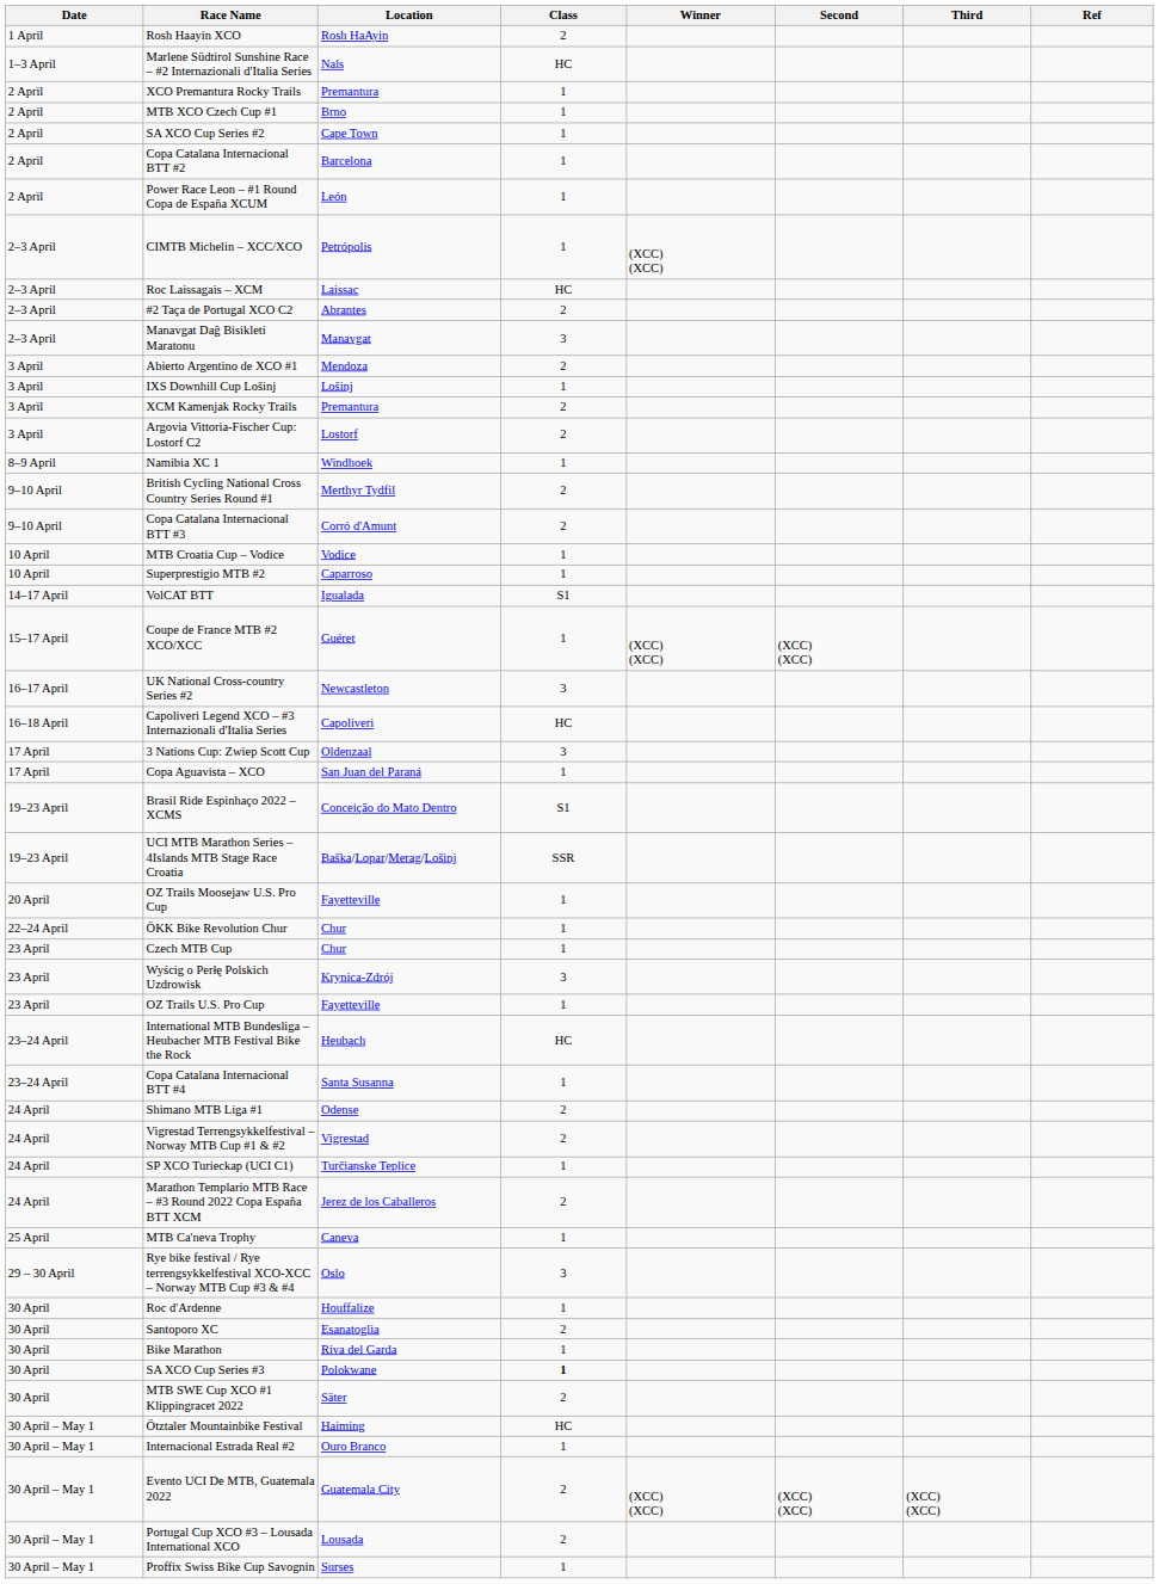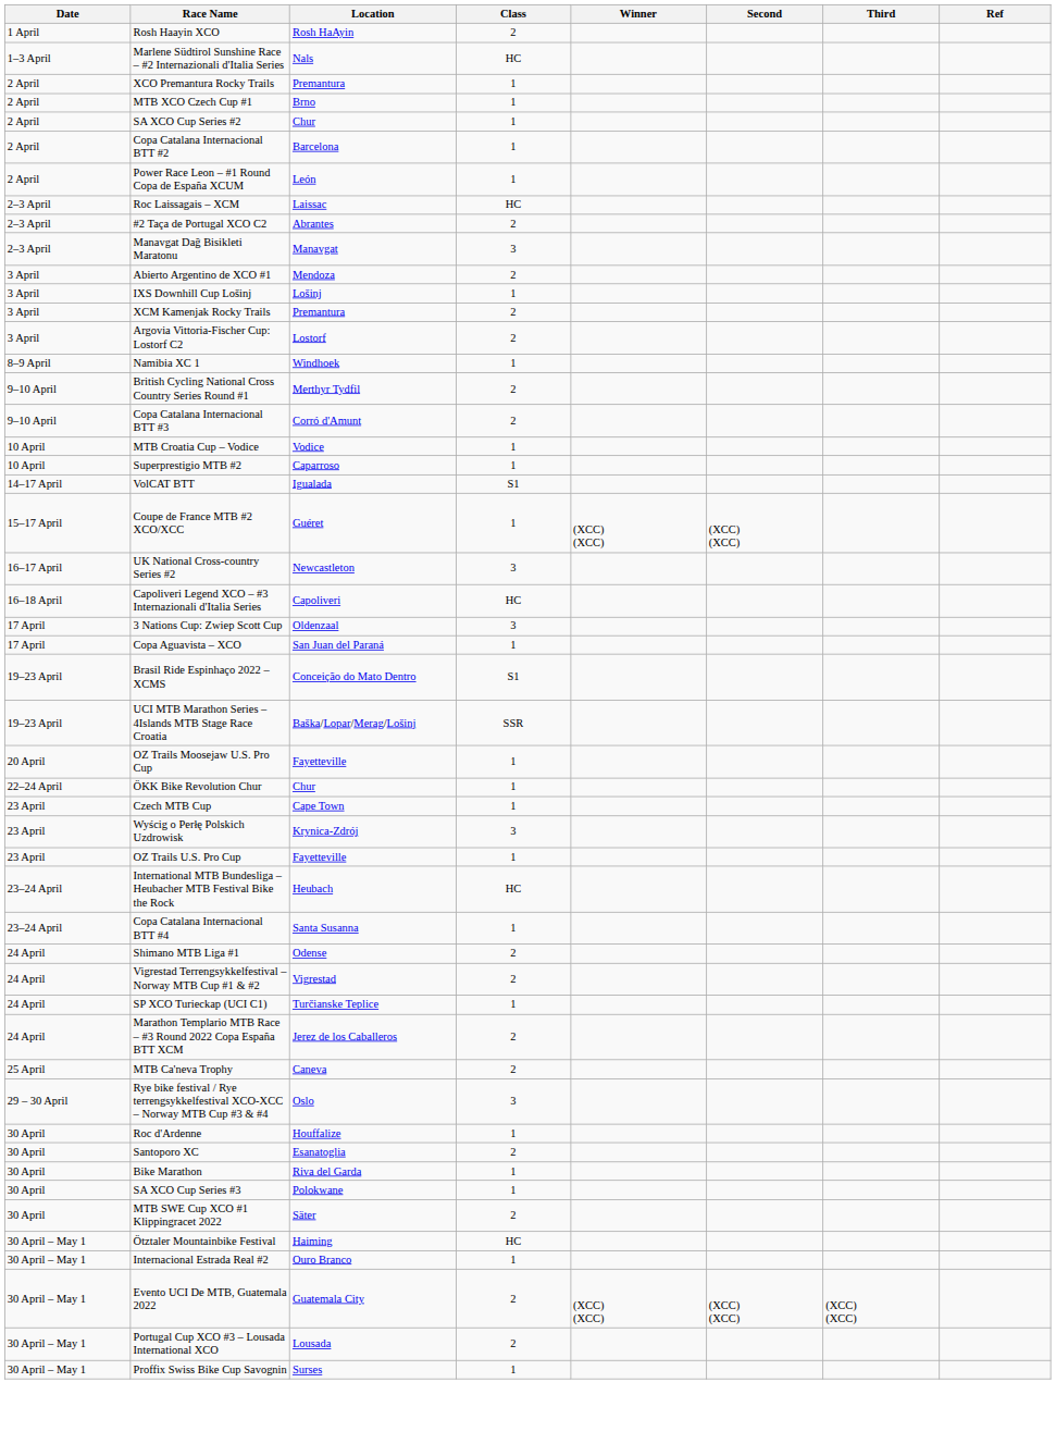 <table class="wikitable sortable" style="font-size:85%;">
 <tr>
 <th style="width:190px;">Date</th>
 <th style="width:210px;">Race Name</th>
 <th style="width:210px;">Location</th>
 <th style="width:170px;">Class</th>
 <th width=200px>Winner</th>
 <th style="width:170px;">Second</th>
 <th style="width:170px;">Third</th>
 <th style="width:170px;">Ref</th>
 </tr>
 <tr>
 <td>1 April</td>
 <td>Rosh Haayin XCO</td>
 <td> <a href='#'>Rosh HaAyin</a></td>
 <td align=center>2</td>
 <td></td>
 <td><br></td>
 <td></td>
 <td align=center></td>
 </tr>
 <tr>
 <td>1–3 April</td>
 <td>Marlene Südtirol Sunshine Race – #2 Internazionali d'Italia Series</td>
 <td> <a href='#'>Nals</a></td>
 <td align=center>HC</td>
 <td><br></td>
 <td></td>
 <td></td>
 <td align=center></td>
 </tr>
 <tr>
 <td>2 April</td>
 <td>XCO Premantura Rocky Trails</td>
 <td> <a href='#'>Premantura</a></td>
 <td align=center>1</td>
 <td><br></td>
 <td><br></td>
 <td><br></td>
 <td align=center></td>
 </tr>
 <tr>
 <td>2 April</td>
 <td>MTB XCO Czech Cup #1</td>
 <td> <a href='#'>Brno</a></td>
 <td align=center>1</td>
 <td><br></td>
 <td><br></td>
 <td><br></td>
 <td align=center></td>
 </tr>
 <tr>
 <td>2 April</td>
 <td>SA XCO Cup Series #2</td>
-<td> <a href='#'>Cape Town</a></td>
+<td> <a href='#'>Chur</a></td>
 <td align=center>1</td>
 <td><br></td>
 <td><br></td>
 <td><br></td>
 <td align=center></td>
 </tr>
 <tr>
 <td>2 April</td>
 <td>Copa Catalana Internacional BTT #2</td>
 <td> <a href='#'>Barcelona</a></td>
 <td align=center>1</td>
 <td></td>
 <td><br></td>
 <td><br></td>
 <td align=center></td>
 </tr>
 <tr>
 <td>2 April</td>
 <td>Power Race Leon – #1 Round Copa de España XCUM</td>
 <td> <a href='#'>León</a></td>
 <td align=center>1</td>
 <td><br></td>
 <td></td>
 <td><br></td>
-<td align=center></td>
-</tr>
-<tr>
-<td>2–3 April</td>
-<td>CIMTB Michelin – XCC/XCO</td>
-<td> <a href='#'>Petrópolis</a></td>
-<td align=center>1</td>
-<td><br><br> (XCC)<br> (XCC)</td>
-<td></td>
-<td></td>
 <td align=center></td>
 </tr>
 <tr>
 <td>2–3 April</td>
 <td>Roc Laissagais – XCM</td>
 <td> <a href='#'>Laissac</a></td>
 <td align=center>HC</td>
 <td><br></td>
 <td><br></td>
 <td><br></td>
 <td align=center></td>
 </tr>
 <tr>
 <td>2–3 April</td>
 <td>#2 Taça de Portugal XCO C2</td>
 <td> <a href='#'>Abrantes</a></td>
 <td align=center>2</td>
 <td><br></td>
 <td><br></td>
 <td><br></td>
 <td align=center></td>
 </tr>
 <tr>
 <td>2–3 April</td>
 <td>Manavgat Dağ Bisikleti Maratonu</td>
 <td> <a href='#'>Manavgat</a></td>
 <td align=center>3</td>
 <td><br></td>
 <td><br></td>
 <td><br></td>
 <td align=center></td>
 </tr>
 <tr>
 <td>3 April</td>
 <td>Abierto Argentino de XCO #1</td>
 <td> <a href='#'>Mendoza</a></td>
 <td align=center>2</td>
 <td><br></td>
 <td></td>
 <td><br></td>
 <td align=center></td>
 </tr>
 <tr>
 <td>3 April</td>
 <td>IXS Downhill Cup Lošinj</td>
 <td> <a href='#'>Lošinj</a></td>
 <td align=center>1</td>
 <td><br></td>
 <td><br></td>
 <td><br></td>
 <td align=center></td>
 </tr>
 <tr>
 <td>3 April</td>
 <td>XCM Kamenjak Rocky Trails</td>
 <td> <a href='#'>Premantura</a></td>
 <td align=center>2</td>
 <td><br></td>
 <td><br></td>
 <td><br></td>
 <td align=center></td>
 </tr>
 <tr>
 <td>3 April</td>
 <td>Argovia Vittoria-Fischer Cup: Lostorf C2</td>
 <td> <a href='#'>Lostorf</a></td>
 <td align=center>2</td>
 <td><br></td>
 <td><br></td>
 <td><br></td>
 <td align=center></td>
 </tr>
 <tr>
 <td>8–9 April</td>
 <td>Namibia XC 1</td>
 <td> <a href='#'>Windhoek</a></td>
 <td align=center>1</td>
 <td><br></td>
 <td><br></td>
 <td><br></td>
 <td align=center></td>
 </tr>
 <tr>
 <td>9–10 April</td>
 <td>British Cycling National Cross Country Series Round #1</td>
 <td> <a href='#'>Merthyr Tydfil</a></td>
 <td align=center>2</td>
 <td><br></td>
 <td><br></td>
 <td></td>
 <td align=center></td>
 </tr>
 <tr>
 <td>9–10 April</td>
 <td>Copa Catalana Internacional BTT #3</td>
 <td> <a href='#'>Corró d'Amunt</a></td>
 <td align=center>2</td>
 <td></td>
 <td></td>
 <td></td>
 <td align=center></td>
 </tr>
 <tr>
 <td>10 April</td>
 <td>MTB Croatia Cup – Vodice</td>
 <td> <a href='#'>Vodice</a></td>
 <td align=center>1</td>
 <td></td>
 <td></td>
 <td></td>
 <td align=center></td>
 </tr>
 <tr>
 <td>10 April</td>
 <td>Superprestigio MTB #2</td>
 <td> <a href='#'>Caparroso</a></td>
 <td align=center>1</td>
 <td></td>
 <td></td>
 <td></td>
 <td align=center></td>
 </tr>
 <tr>
 <td>14–17 April</td>
 <td>VolCAT BTT</td>
 <td> <a href='#'>Igualada</a></td>
 <td align=center>S1</td>
 <td><br></td>
 <td><br></td>
 <td><br></td>
 <td align=center></td>
 </tr>
 <tr>
 <td>15–17 April</td>
 <td>Coupe de France MTB #2 XCO/XCC</td>
 <td> <a href='#'>Guéret</a></td>
 <td align=center>1</td>
 <td><br><br> (XCC)<br> (XCC)</td>
 <td><br><br> (XCC)<br> (XCC)</td>
 <td><br><br></td>
 <td align=center></td>
 </tr>
 <tr>
 <td>16–17 April</td>
 <td>UK National Cross-country Series #2</td>
 <td> <a href='#'>Newcastleton</a></td>
 <td align=center>3</td>
 <td><br></td>
 <td><br></td>
 <td><br></td>
 <td align=center></td>
 </tr>
 <tr>
 <td>16–18 April</td>
 <td>Capoliveri Legend XCO – #3 Internazionali d'Italia Series</td>
 <td> <a href='#'>Capoliveri</a></td>
 <td align=center>HC</td>
 <td><br></td>
 <td><br></td>
 <td><br></td>
 <td align=center></td>
 </tr>
 <tr>
 <td>17 April</td>
 <td>3 Nations Cup: Zwiep Scott Cup</td>
 <td> <a href='#'>Oldenzaal</a></td>
 <td align=center>3</td>
 <td><br></td>
 <td><br></td>
 <td><br></td>
 <td align=center></td>
 </tr>
 <tr>
 <td>17 April</td>
 <td>Copa Aguavista – XCO</td>
 <td> <a href='#'>San Juan del Paraná</a></td>
 <td align=center>1</td>
 <td><br></td>
 <td><br></td>
 <td><br></td>
 <td align=center></td>
 </tr>
 <tr>
 <td>19–23 April</td>
 <td>Brasil Ride Espinhaço 2022 – XCMS</td>
 <td> <a href='#'>Conceição do Mato Dentro</a></td>
 <td align=center>S1</td>
 <td><br><br><br></td>
 <td><br><br><br></td>
 <td><br><br><br></td>
 <td align=center></td>
 </tr>
 <tr>
 <td>19–23 April</td>
 <td>UCI MTB Marathon Series – 4Islands MTB Stage Race Croatia</td>
 <td> <a href='#'>Baška</a>/<a href='#'>Lopar</a>/<a href='#'>Merag</a>/<a href='#'>Lošinj</a></td>
 <td align=center>SSR</td>
 <td><br><br><br></td>
 <td><br><br><br></td>
 <td><br><br><br></td>
 <td align=center></td>
 </tr>
 <tr>
 <td>20 April</td>
 <td>OZ Trails Moosejaw U.S. Pro Cup</td>
 <td> <a href='#'>Fayetteville</a></td>
 <td align=center>1</td>
 <td><br></td>
 <td><br></td>
 <td><br></td>
 <td align=center></td>
 </tr>
 <tr>
 <td>22–24 April</td>
 <td>ÖKK Bike Revolution Chur</td>
 <td> <a href='#'>Chur</a></td>
 <td align=center>1</td>
 <td><br></td>
 <td><br></td>
 <td><br></td>
 <td align=center></td>
 </tr>
 <tr>
 <td>23 April</td>
 <td>Czech MTB Cup</td>
-<td> <a href='#'>Chur</a></td>
+<td> <a href='#'>Cape Town</a></td>
 <td align=center>1</td>
 <td><br></td>
 <td><br></td>
 <td><br></td>
 <td align=center></td>
 </tr>
 <tr>
 <td>23 April</td>
 <td>Wyścig o Perłę Polskich Uzdrowisk</td>
 <td> <a href='#'>Krynica-Zdrój</a></td>
 <td align=center>3</td>
 <td><br></td>
 <td><br></td>
 <td><br></td>
 <td align=center></td>
 </tr>
 <tr>
 <td>23 April</td>
 <td>OZ Trails U.S. Pro Cup</td>
 <td> <a href='#'>Fayetteville</a></td>
 <td align=center>1</td>
 <td><br></td>
 <td><br></td>
 <td><br></td>
 <td align=center></td>
 </tr>
 <tr>
 <td>23–24 April</td>
 <td>International MTB Bundesliga – Heubacher MTB Festival Bike the Rock</td>
 <td> <a href='#'>Heubach</a></td>
 <td align=center>HC</td>
 <td><br></td>
 <td><br></td>
 <td><br></td>
 <td align=center></td>
 </tr>
 <tr>
 <td>23–24 April</td>
 <td>Copa Catalana Internacional BTT #4</td>
 <td> <a href='#'>Santa Susanna</a></td>
 <td align=center>1</td>
 <td><br></td>
 <td><br></td>
 <td><br></td>
 <td align=center></td>
 </tr>
 <tr>
 <td>24 April</td>
 <td>Shimano MTB Liga #1</td>
 <td> <a href='#'>Odense</a></td>
 <td align=center>2</td>
 <td><br></td>
 <td><br></td>
 <td><br></td>
 <td align=center></td>
 </tr>
 <tr>
 <td>24 April</td>
 <td>Vigrestad Terrengsykkelfestival – Norway MTB Cup #1 & #2</td>
 <td> <a href='#'>Vigrestad</a></td>
 <td align=center>2</td>
 <td><br></td>
 <td><br></td>
 <td><br></td>
 <td align=center></td>
 </tr>
 <tr>
 <td>24 April</td>
 <td>SP XCO Turieckap (UCI C1)</td>
 <td> <a href='#'>Turčianske Teplice</a></td>
 <td align=center>1</td>
 <td><br></td>
 <td><br></td>
 <td><br></td>
 <td align=center></td>
 </tr>
 <tr>
 <td>24 April</td>
 <td>Marathon Templario MTB Race – #3 Round 2022 Copa España BTT XCM</td>
 <td> <a href='#'>Jerez de los Caballeros</a></td>
 <td align=center>2</td>
 <td><br></td>
 <td><br></td>
 <td><br></td>
 <td align=center></td>
 </tr>
 <tr>
 <td>25 April</td>
 <td>MTB Ca'neva Trophy</td>
 <td> <a href='#'>Caneva</a></td>
-<td align=center>1</td>
+<td align=center>2</td>
 <td><br></td>
 <td><br></td>
 <td><br></td>
 <td align=center></td>
 </tr>
 <tr>
 <td>29 – 30 April</td>
 <td>Rye bike festival / Rye terrengsykkelfestival XCO-XCC – Norway MTB Cup #3 & #4</td>
 <td> <a href='#'>Oslo</a></td>
 <td align=center>3</td>
 <td></td>
 <td></td>
 <td></td>
 <td align=center></td>
 </tr>
 <tr>
 <td>30 April</td>
 <td>Roc d'Ardenne</td>
 <td> <a href='#'>Houffalize</a></td>
 <td align=center>1</td>
 <td><br></td>
 <td><br></td>
 <td><br></td>
 <td align=center></td>
 </tr>
 <tr>
 <td>30 April</td>
 <td>Santoporo XC</td>
 <td> <a href='#'>Esanatoglia</a></td>
 <td align=center>2</td>
 <td><br></td>
 <td><br></td>
 <td><br></td>
 <td align=center></td>
 </tr>
 <tr>
 <td>30 April</td>
 <td>Bike Marathon</td>
 <td> <a href='#'>Riva del Garda</a></td>
 <td align=center>1</td>
 <td><br></td>
 <td><br></td>
 <td><br></td>
 <td align=center></td>
 </tr>
 <tr>
 <td>30 April</td>
 <td>SA XCO Cup Series #3</td>
 <td> <a href='#'>Polokwane</a></td>
-<td align=center><strong>1</strong></td>
+<td align=center>1</td>
 <td><br></td>
 <td><br></td>
 <td><br></td>
 <td align=center></td>
 </tr>
 <tr>
 <td>30 April</td>
 <td>MTB SWE Cup XCO #1 Klippingracet 2022</td>
 <td> <a href='#'>Säter</a></td>
 <td align=center>2</td>
 <td><br></td>
 <td><br></td>
 <td><br></td>
 <td align=center></td>
 </tr>
 <tr>
 <td>30 April – May 1</td>
 <td>Ötztaler Mountainbike Festival</td>
 <td> <a href='#'>Haiming</a></td>
 <td align=center>HC</td>
 <td><br></td>
 <td><br></td>
 <td><br></td>
 <td align=center></td>
 </tr>
 <tr>
 <td>30 April – May 1</td>
 <td>Internacional Estrada Real #2</td>
 <td> <a href='#'>Ouro Branco</a></td>
 <td align=center>1</td>
 <td><br></td>
 <td><br></td>
 <td><br></td>
 <td align=center></td>
 </tr>
 <tr>
 <td>30 April – May 1</td>
 <td>Evento UCI De MTB, Guatemala 2022</td>
 <td> <a href='#'>Guatemala City</a></td>
 <td align=center>2</td>
 <td><br><br> (XCC)<br> (XCC)</td>
 <td><br><br> (XCC)<br> (XCC)</td>
 <td><br><br> (XCC)<br> (XCC)</td>
 <td align=center></td>
 </tr>
 <tr>
 <td>30 April – May 1</td>
 <td>Portugal Cup XCO #3 – Lousada International XCO</td>
 <td> <a href='#'>Lousada</a></td>
 <td align=center>2</td>
 <td><br></td>
 <td><br></td>
 <td><br></td>
 <td align=center></td>
 </tr>
 <tr>
 <td>30 April – May 1</td>
 <td>Proffix Swiss Bike Cup Savognin</td>
 <td> <a href='#'>Surses</a></td>
 <td align=center>1</td>
 <td><br></td>
 <td><br></td>
 <td><br></td>
 <td align=center></td>
 </tr>
 </table>
